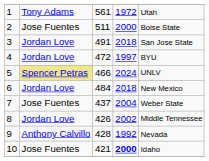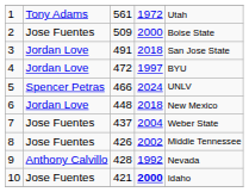 <table class="wikitable">
 <tr>
 </tr>
 <tr>
 <td>1</td>
 <td><a href='#'>Tony Adams</a></td>
 <td>561</td>
 <td><a href='#'>1972</a></td>
 <td style="font-size:80%;">Utah</td>
 </tr>
 <tr>
 <td>2</td>
 <td>Jose Fuentes</td>
-<td>511</td>
+<td>509</td>
 <td><a href='#'>2000</a></td>
 <td style="font-size:80%;">Boise State</td>
 </tr>
 <tr>
 <td>3</td>
 <td><a href='#'>Jordan Love</a></td>
 <td>491</td>
 <td><a href='#'>2018</a></td>
 <td style="font-size:80%;">San Jose State</td>
 </tr>
 <tr>
 <td>4</td>
 <td><a href='#'>Jordan Love</a></td>
 <td>472</td>
 <td><a href='#'>1997</a></td>
 <td style="font-size:80%;">BYU</td>
 </tr>
 <tr>
 <td>5</td>
-<td style="background: khaki;"><a href='#'>Spencer Petras</a></td>
+<td><a href='#'>Spencer Petras</a></td>
 <td>466</td>
 <td><a href='#'>2024</a></td>
 <td style="font-size:80%;">UNLV</td>
 </tr>
 <tr>
 <td>6</td>
 <td><a href='#'>Jordan Love</a></td>
-<td>484</td>
+<td>448</td>
 <td><a href='#'>2018</a></td>
 <td style="font-size:80%;">New Mexico</td>
 </tr>
 <tr>
 <td>7</td>
 <td>Jose Fuentes</td>
 <td>437</td>
 <td><a href='#'>2004</a></td>
 <td style="font-size:80%;">Weber State</td>
 </tr>
 <tr>
 <td>8</td>
-<td><a href='#'>Jordan Love</a></td>
+<td>Jose Fuentes</td>
 <td>426</td>
 <td><a href='#'>2002</a></td>
 <td style="font-size:80%;">Middle Tennessee</td>
 </tr>
 <tr>
 <td>9</td>
 <td><a href='#'>Anthony Calvillo</a></td>
 <td>428</td>
 <td><a href='#'>1992</a></td>
 <td style="font-size:80%;">Nevada</td>
 </tr>
 <tr>
 <td>10</td>
 <td>Jose Fuentes</td>
 <td>421</td>
 <td><strong><a href='#'>2000</a></strong></td>
 <td style="font-size:80%;">Idaho</td>
 </tr>
 <tr>
 </tr>
 </table>
